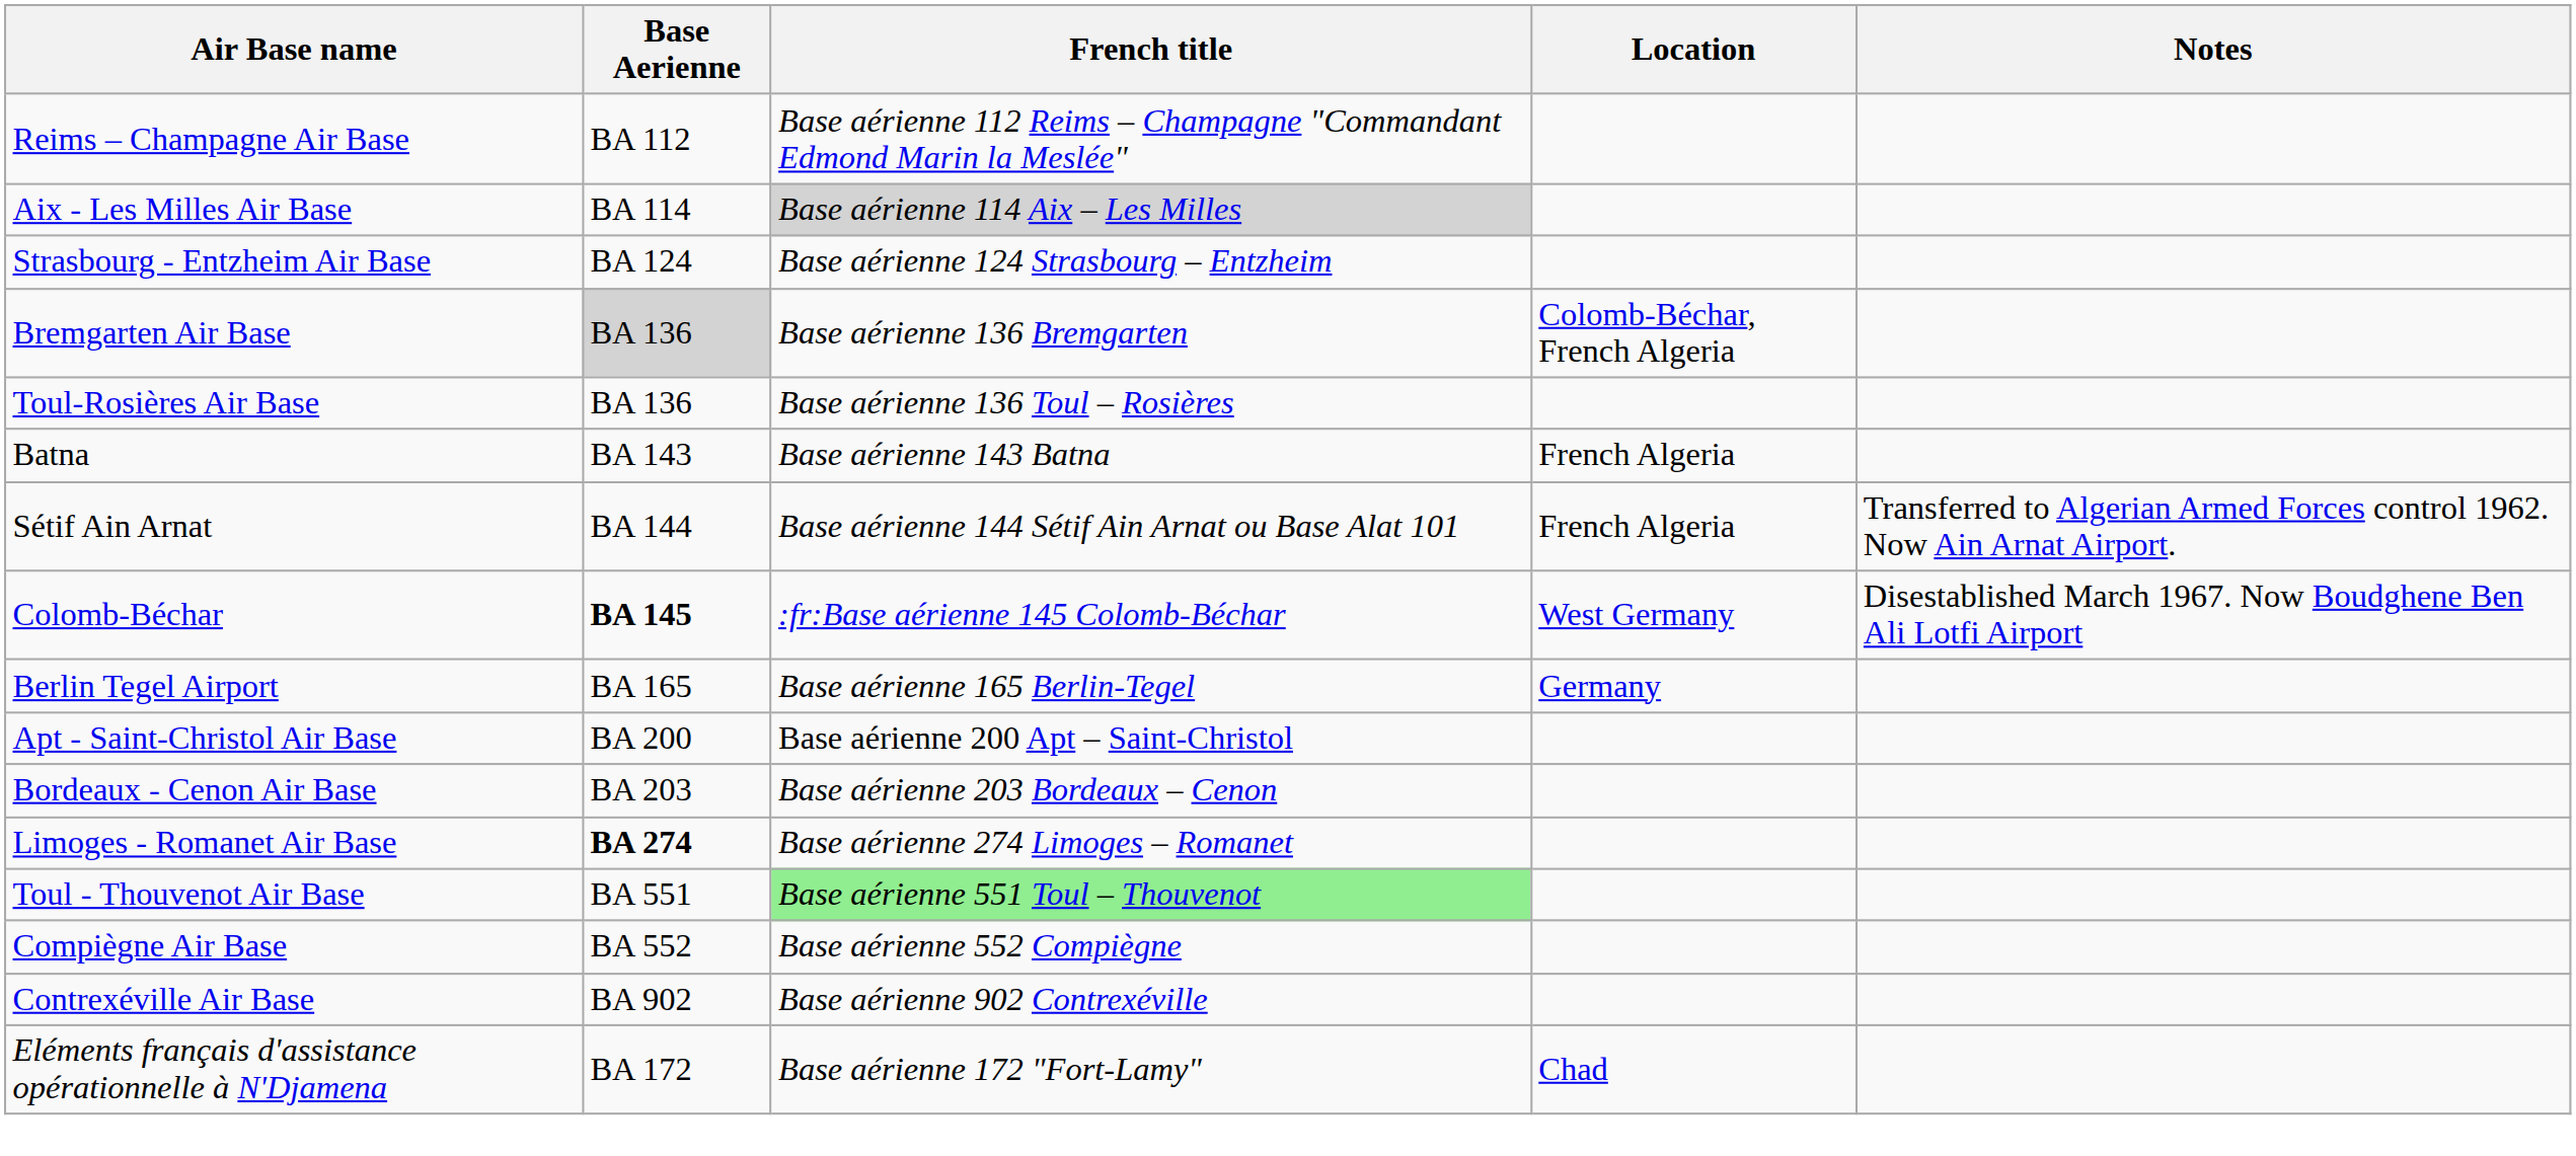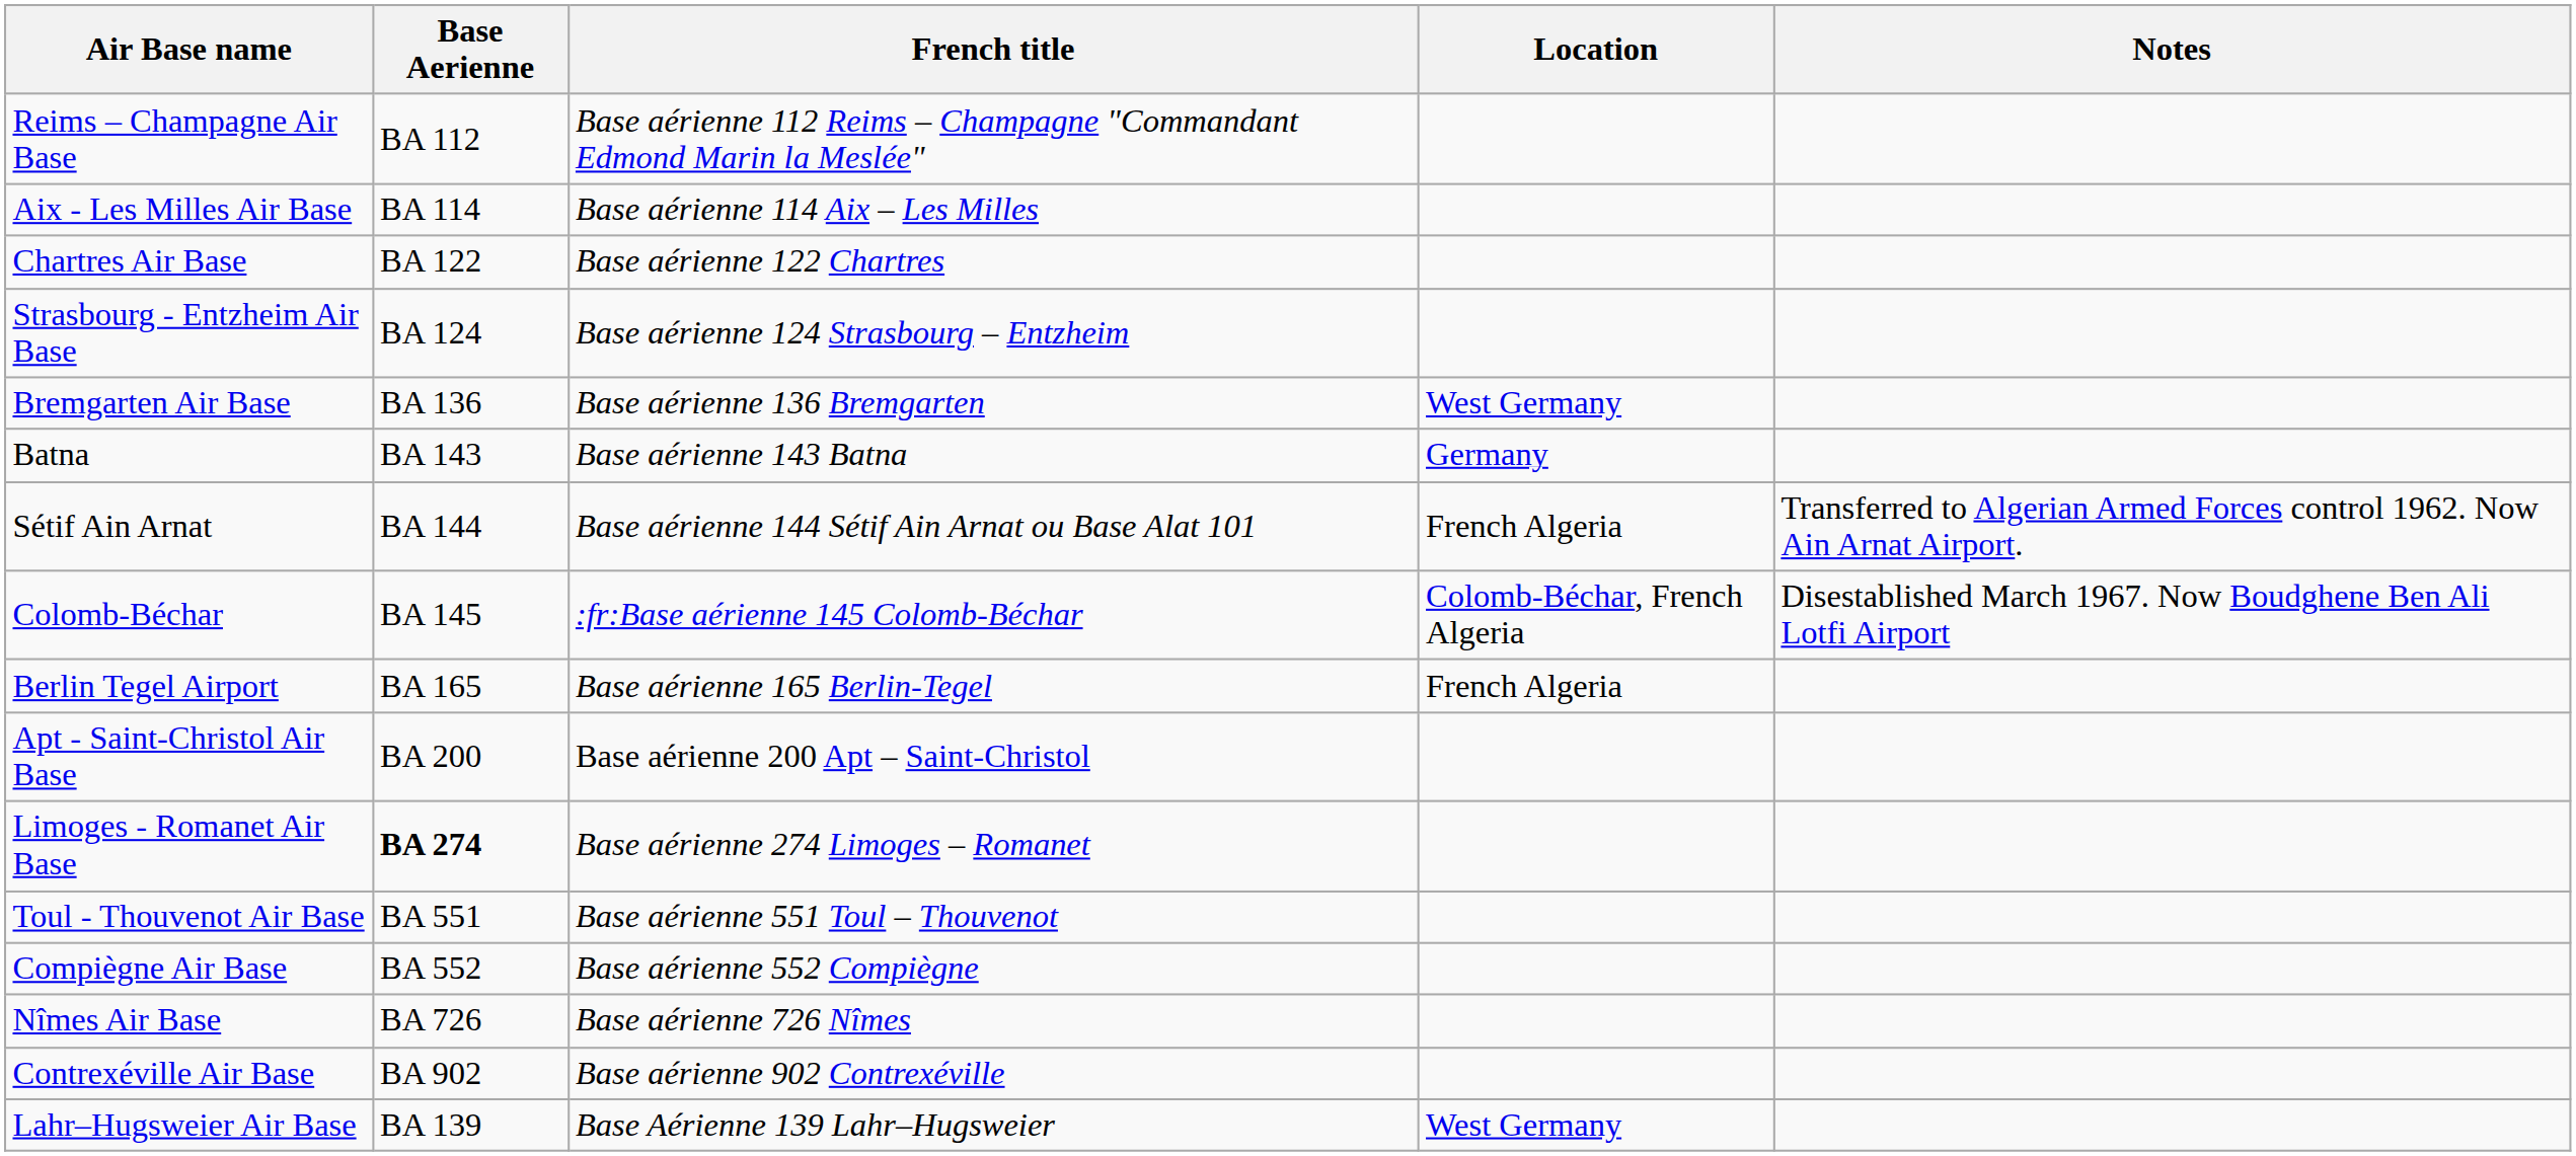 <table class="wikitable sortable">
 <tr align=center>
 <th align=center style="text-align: center;">Air Base name</th>
 <th class="unsortable">Base Aerienne</th>
 <th class="unsortable">French title</th>
 <th>Location</th>
 <th class="unsortable">Notes</th>
 </tr>
 <tr>
 <td><a href='#'>Reims – Champagne Air Base</a></td>
 <td>BA 112</td>
 <td><em>Base aérienne 112 <a href='#'>Reims</a> – <a href='#'>Champagne</a> "Commandant <a href='#'>Edmond Marin la Meslée</a>"</em></td>
 <td></td>
 </tr>
 <tr>
 <td><a href='#'>Aix - Les Milles Air Base</a></td>
 <td>  BA 114</td>
-<td style="background: lightgrey;"><em>Base aérienne 114 <a href='#'>Aix</a> – <a href='#'>Les Milles</a></em></td>
+<td><em>Base aérienne 114 <a href='#'>Aix</a> – <a href='#'>Les Milles</a></em></td>
+<td></td>
+<td></td>
+</tr>
+<tr>
+<td><a href='#'>Chartres Air Base</a></td>
+<td>BA 122</td>
+<td><em>Base aérienne 122 <a href='#'>Chartres</a></em></td>
 <td></td>
 <td></td>
 </tr>
 <tr>
 <td><a href='#'>Strasbourg - Entzheim Air Base</a></td>
 <td> BA 124</td>
 <td><em>Base aérienne 124 <a href='#'>Strasbourg</a> – <a href='#'>Entzheim</a></em></td>
 <td></td>
 <td></td>
 </tr>
 <tr>
 <td><a href='#'>Bremgarten Air Base</a></td>
-<td style="background: lightgrey;"> BA 136</td>
+<td> BA 136</td>
 <td><em>Base aérienne 136 <a href='#'>Bremgarten</a></em></td>
-<td> <a href='#'>Colomb-Béchar</a>, French Algeria</td>
-<td></td>
-</tr>
-<tr>
-<td><a href='#'>Toul-Rosières Air Base</a></td>
-<td> BA 136</td>
-<td><em>Base aérienne 136 <a href='#'>Toul</a> – <a href='#'>Rosières</a></em></td>
-<td></td>
+<td><a href='#'>West Germany</a></td>
 <td></td>
 </tr>
 <tr>
 <td>Batna</td>
 <td> BA 143</td>
 <td><em>Base aérienne 143 Batna</em></td>
-<td> French Algeria</td>
+<td> <a href='#'>Germany</a></td>
 <td></td>
 </tr>
 <tr>
 <td> Sétif Ain Arnat</td>
 <td> BA 144</td>
 <td><em>Base aérienne 144 Sétif Ain Arnat ou Base Alat 101</em></td>
 <td> French Algeria</td>
 <td> Transferred to <a href='#'>Algerian Armed Forces</a> control 1962. Now <a href='#'>Ain Arnat Airport</a>.</td>
 </tr>
 <tr>
 <td><a href='#'>Colomb-Béchar</a></td>
-<td><strong> BA 145</strong></td>
+<td> BA 145</td>
 <td><em><a href='#'>:fr:Base aérienne 145 Colomb-Béchar</a></em></td>
-<td><a href='#'>West Germany</a></td>
+<td> <a href='#'>Colomb-Béchar</a>, French Algeria</td>
 <td> Disestablished March 1967. Now <a href='#'>Boudghene Ben Ali Lotfi Airport</a></td>
 </tr>
 <tr>
 <td><a href='#'>Berlin Tegel Airport</a></td>
 <td> BA 165</td>
 <td> <em>Base aérienne 165 <a href='#'>Berlin-Tegel</a></em></td>
-<td> <a href='#'>Germany</a></td>
+<td> French Algeria</td>
 <td></td>
 </tr>
 <tr>
 <td><a href='#'>Apt - Saint-Christol Air Base</a></td>
 <td>BA 200</td>
 <td>Base aérienne 200 <a href='#'>Apt</a> – <a href='#'>Saint-Christol</a></td>
-<td></td>
-<td></td>
-</tr>
-<tr>
-<td><a href='#'>Bordeaux - Cenon Air Base</a></td>
-<td> BA 203</td>
-<td> <em>Base aérienne 203 <a href='#'>Bordeaux</a> – <a href='#'>Cenon</a></em></td>
 <td></td>
 <td></td>
 </tr>
 <tr>
 <td><a href='#'>Limoges - Romanet Air Base</a></td>
 <td><strong> BA 274</strong></td>
 <td> <em>Base aérienne 274 <a href='#'>Limoges</a> – <a href='#'>Romanet</a></em></td>
 <td></td>
 <td></td>
 </tr>
 <tr>
 <td><a href='#'>Toul - Thouvenot Air Base</a></td>
 <td> BA 551</td>
-<td style="background: lightgreen;"> <em>Base aérienne 551 <a href='#'>Toul</a> – <a href='#'>Thouvenot</a></em></td>
+<td> <em>Base aérienne 551 <a href='#'>Toul</a> – <a href='#'>Thouvenot</a></em></td>
 <td></td>
 <td></td>
 </tr>
 <tr>
 <td><a href='#'>Compiègne Air Base</a></td>
 <td> BA 552</td>
 <td><em>Base aérienne 552 <a href='#'>Compiègne</a></em></td>
 <td></td>
 <td></td>
 </tr>
 <tr>
+<td><a href='#'>Nîmes Air Base</a></td>
+<td> BA 726</td>
+<td><em>Base aérienne 726 <a href='#'>Nîmes</a></em></td>
+<td></td>
+<td></td>
+</tr>
+<tr>
 <td><a href='#'>Contrexéville Air Base</a></td>
 <td>BA 902</td>
 <td><em>Base aérienne 902 <a href='#'>Contrexéville</a></em></td>
 <td></td>
 <td></td>
 </tr>
 <tr>
-<td><em>Eléments français d'assistance opérationnelle à <a href='#'>N'Djamena</a></em></td>
-<td>BA 172</td>
-<td><em>Base aérienne 172 "Fort-Lamy"</em></td>
-<td><a href='#'>Chad</a></td>
+<td><a href='#'>Lahr–Hugsweier Air Base</a></td>
+<td>BA 139</td>
+<td><em>Base Aérienne 139 Lahr–Hugsweier</em></td>
+<td><a href='#'>West Germany</a></td>
 <td></td>
 </tr>
 </table>
